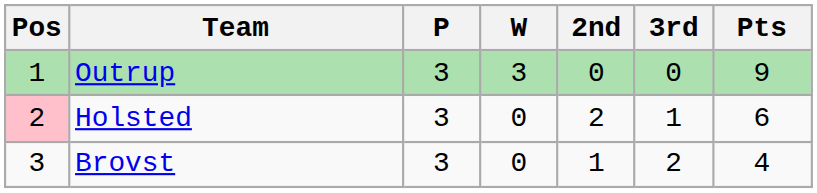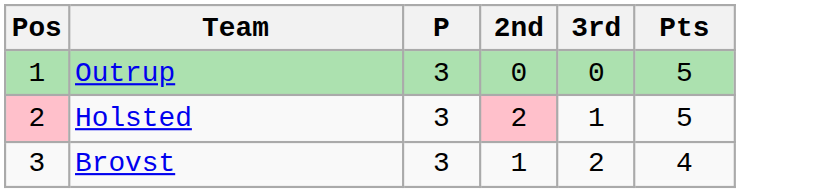 <table class="wikitable" style="font-size: 100%">
 <tr>
 <th width=20>Pos</th>
 <th width=150>Team</th>
 <th width=30>P</th>
-<th width=30>W</th>
 <th width=30>2nd</th>
 <th width=30>3rd</th>
 <th width=40>Pts</th>
 </tr>
 <tr align=center style="background:#ACE1AF;">
 <td>1</td>
 <td align="left"><a href='#'>Outrup</a></td>
 <td>3</td>
-<td>3</td>
 <td>0</td>
 <td>0</td>
-<td>9</td>
+<td>5</td>
 </tr>
 <tr align=center>
 <td style="background: pink;">2</td>
 <td align="left"><a href='#'>Holsted</a></td>
 <td>3</td>
-<td>0</td>
-<td>2</td>
+<td style="background: pink;">2</td>
 <td>1</td>
-<td>6</td>
+<td>5</td>
 </tr>
 <tr align=center>
 <td>3</td>
 <td align="left"><a href='#'>Brovst</a></td>
 <td>3</td>
-<td>0</td>
 <td>1</td>
 <td>2</td>
 <td>4</td>
 </tr>
 </table>
